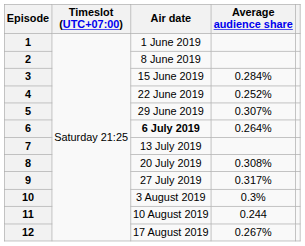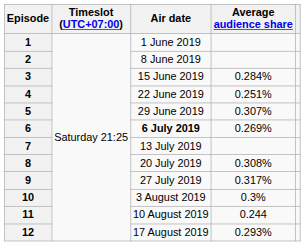 <table class="wikitable">
 <tr>
 <th>Episode<br></th>
 <th>Timeslot<br>(<a href='#'>UTC+07:00</a>)</th>
 <th>Air date</th>
 <th>Average<br><a href='#'>audience share</a></th>
 <th></th>
 </tr>
 <tr>
 <th style="text-align: center;">1</th>
 <td rowspan="12" style="text-align: center;">Saturday 21:25</td>
 <td style="text-align: center;">1 June 2019</td>
 <td style="text-align: center;"></td>
 <td style="text-align: center;"></td>
 </tr>
 <tr>
 <th style="text-align: center;">2</th>
 <td style="text-align: center;">8 June 2019</td>
 <td style="text-align: center;"></td>
 <td style="text-align: center;"></td>
 </tr>
 <tr>
 <th style="text-align: center;">3</th>
 <td style="text-align: center;">15 June 2019</td>
 <td style="text-align: center;">0.284%</td>
 <td style="text-align: center;"></td>
 </tr>
 <tr>
 <th style="text-align: center;">4</th>
 <td style="text-align: center;">22 June 2019</td>
-<td style="text-align: center;">0.252%</td>
+<td style="text-align: center;">0.251%</td>
 <td style="text-align: center;"></td>
 </tr>
 <tr>
 <th style="text-align: center;">5</th>
 <td style="text-align: center;">29 June 2019</td>
 <td style="text-align: center;">0.307%</td>
 <td style="text-align: center;"></td>
 </tr>
 <tr>
 <th style="text-align: center;">6</th>
 <td style="text-align: center;"><strong>6 July 2019</strong></td>
-<td style="text-align: center;">0.264%</td>
+<td style="text-align: center;">0.269%</td>
 <td style="text-align: center;"></td>
 </tr>
 <tr>
 <th style="text-align: center;">7</th>
 <td style="text-align: center;">13 July 2019</td>
 <td style="text-align: center;"></td>
 <td style="text-align: center;"></td>
 </tr>
 <tr>
 <th style="text-align: center;">8</th>
 <td style="text-align: center;">20 July 2019</td>
 <td style="text-align: center;">0.308%</td>
 <td style="text-align: center;"></td>
 </tr>
 <tr>
 <th style="text-align: center;">9</th>
 <td style="text-align: center;">27 July 2019</td>
 <td style="text-align: center;">0.317%</td>
 <td style="text-align: center;"></td>
 </tr>
 <tr>
 <th style="text-align: center;">10</th>
 <td style="text-align: center;">3 August 2019</td>
 <td style="text-align: center;">0.3%</td>
 <td style="text-align: center;"></td>
 </tr>
 <tr>
 <th style="text-align: center;">11</th>
 <td style="text-align: center;">10 August 2019</td>
 <td style="text-align: center;">0.244</td>
 <td style="text-align: center;"></td>
 </tr>
 <tr>
 <th style="text-align: center;">12</th>
 <td style="text-align: center;">17 August 2019</td>
-<td style="text-align: center;">0.267%</td>
+<td style="text-align: center;">0.293%</td>
 <td style="text-align: center;"></td>
 </tr>
 </table>
